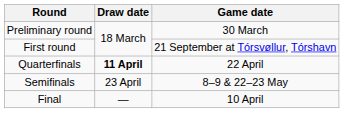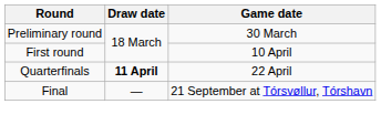 <table class="wikitable" style="text-align:center">
 <tr>
 <th>Round</th>
 <th>Draw date</th>
 <th>Game date</th>
 </tr>
 <tr>
 <td>Preliminary round</td>
 <td rowspan=2>18 March</td>
 <td>30 March</td>
 </tr>
 <tr>
 <td>First round</td>
-<td>21 September at <a href='#'>Tórsvøllur</a>, <a href='#'>Tórshavn</a></td>
+<td>10 April</td>
 </tr>
 <tr>
 <td>Quarterfinals</td>
 <td><strong>11 April</strong></td>
 <td>22 April</td>
 </tr>
 <tr>
-<td>Semifinals</td>
-<td>23 April</td>
-<td>8–9 & 22–23 May</td>
-</tr>
-<tr>
 <td>Final</td>
 <td>—</td>
-<td>10 April</td>
+<td>21 September at <a href='#'>Tórsvøllur</a>, <a href='#'>Tórshavn</a></td>
 </tr>
 </table>
